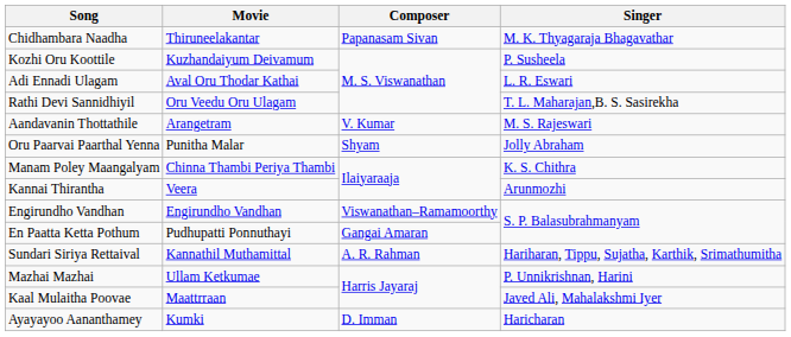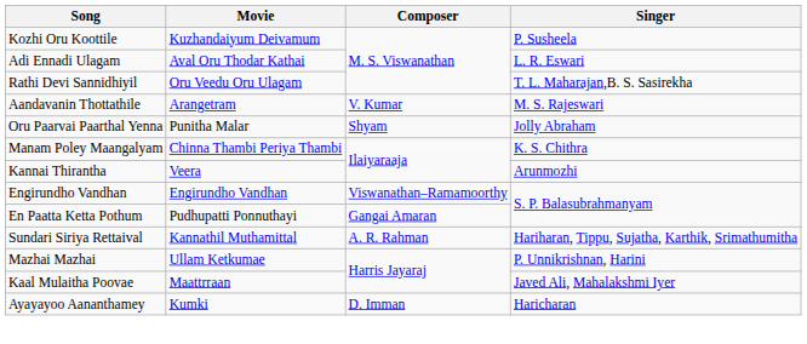 <table class="wikitable">
 <tr>
 <th>Song</th>
 <th>Movie</th>
 <th>Composer</th>
 <th>Singer</th>
-</tr>
-<tr>
-<td>Chidhambara Naadha</td>
-<td><a href='#'>Thiruneelakantar</a></td>
-<td><a href='#'>Papanasam Sivan</a></td>
-<td><a href='#'>M. K. Thyagaraja Bhagavathar</a></td>
 </tr>
 <tr>
 <td>Kozhi Oru Koottile</td>
 <td><a href='#'>Kuzhandaiyum Deivamum</a></td>
 <td rowspan=3><a href='#'>M. S. Viswanathan</a></td>
 <td><a href='#'>P. Susheela</a></td>
 </tr>
 <tr>
 <td>Adi Ennadi Ulagam</td>
 <td><a href='#'>Aval Oru Thodar Kathai</a></td>
 <td><a href='#'>L. R. Eswari</a></td>
 </tr>
 <tr>
 <td>Rathi Devi Sannidhiyil</td>
 <td><a href='#'>Oru Veedu Oru Ulagam</a></td>
 <td><a href='#'>T. L. Maharajan</a>,B. S. Sasirekha</td>
 </tr>
 <tr>
 <td>Aandavanin Thottathile</td>
 <td><a href='#'>Arangetram</a></td>
 <td><a href='#'>V. Kumar</a></td>
 <td><a href='#'>M. S. Rajeswari</a></td>
 </tr>
 <tr>
 <td>Oru Paarvai Paarthal Yenna</td>
 <td>Punitha Malar</td>
 <td><a href='#'>Shyam</a></td>
 <td><a href='#'>Jolly Abraham</a></td>
 </tr>
 <tr>
 <td>Manam Poley Maangalyam</td>
 <td><a href='#'>Chinna Thambi Periya Thambi</a></td>
 <td rowspan="2"><a href='#'>Ilaiyaraaja</a></td>
 <td><a href='#'>K. S. Chithra</a></td>
 </tr>
 <tr>
 <td>Kannai Thirantha</td>
 <td><a href='#'>Veera</a></td>
 <td><a href='#'>Arunmozhi</a></td>
 </tr>
 <tr>
 <td>Engirundho Vandhan</td>
 <td><a href='#'>Engirundho Vandhan</a></td>
 <td><a href='#'>Viswanathan–Ramamoorthy</a></td>
 <td rowspan=2><a href='#'>S. P. Balasubrahmanyam</a></td>
 </tr>
 <tr>
 <td>En Paatta Ketta Pothum</td>
 <td>Pudhupatti Ponnuthayi</td>
 <td><a href='#'>Gangai Amaran</a></td>
 </tr>
 <tr>
 <td>Sundari Siriya Rettaival</td>
 <td><a href='#'>Kannathil Muthamittal</a></td>
 <td><a href='#'>A. R. Rahman</a></td>
 <td><a href='#'>Hariharan</a>, <a href='#'>Tippu</a>, <a href='#'>Sujatha</a>, <a href='#'>Karthik</a>, <a href='#'>Srimathumitha</a></td>
 </tr>
 <tr>
 <td>Mazhai Mazhai</td>
 <td><a href='#'>Ullam Ketkumae</a></td>
 <td rowspan=2><a href='#'>Harris Jayaraj</a></td>
 <td><a href='#'>P. Unnikrishnan</a>, <a href='#'>Harini</a></td>
 </tr>
 <tr>
 <td>Kaal Mulaitha Poovae</td>
 <td><a href='#'>Maattrraan</a></td>
 <td><a href='#'>Javed Ali</a>, <a href='#'>Mahalakshmi Iyer</a></td>
 </tr>
 <tr>
 <td>Ayayayoo Aananthamey</td>
 <td><a href='#'>Kumki</a></td>
 <td><a href='#'>D. Imman</a></td>
 <td><a href='#'>Haricharan</a></td>
 </tr>
 </table>
